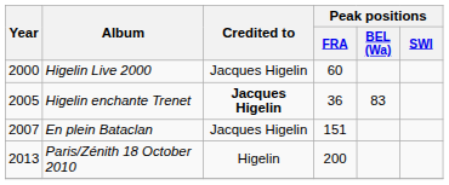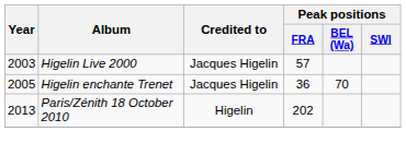 <table class="wikitable">
 <tr>
 <th align="center" rowspan="2" width="10">Year</th>
 <th align="center" rowspan="2" width="180">Album</th>
 <th align="center" rowspan="2" width="120">Credited to</th>
 <th align="center" colspan="3" width="30">Peak positions</th>
 </tr>
 <tr>
 <th scope="col" style="width:3em;font-size:90%;"><a href='#'>FRA</a><br></th>
 <th scope="col" style="width:3em;font-size:90%;"><a href='#'>BEL<br>(Wa)</a><br></th>
 <th scope="col" style="width:3em;font-size:90%;"><a href='#'>SWI</a><br></th>
 </tr>
 <tr>
-<td align="center" rowspan="1">2000</td>
+<td align="center" rowspan="1">2003</td>
 <td><em>Higelin Live 2000</em></td>
 <td align="center">Jacques Higelin</td>
-<td align="center">60</td>
+<td align="center">57</td>
 <td align="center"></td>
 <td align="center"></td>
 </tr>
 <tr>
 <td align="center" rowspan="1">2005</td>
 <td><em>Higelin enchante Trenet</em></td>
-<td align="center"><strong>Jacques Higelin</strong></td>
+<td align="center">Jacques Higelin</td>
 <td align="center">36</td>
-<td align="center">83</td>
-<td align="center"></td>
-</tr>
-<tr>
-<td align="center" rowspan="1">2007</td>
-<td><em>En plein Bataclan</em></td>
-<td align="center">Jacques Higelin</td>
-<td align="center">151</td>
-<td align="center"></td>
+<td align="center">70</td>
 <td align="center"></td>
 </tr>
 <tr>
 <td align="center" rowspan="1">2013</td>
 <td><em>Paris/Zénith 18 October 2010</em></td>
 <td align="center">Higelin</td>
-<td align="center">200</td>
+<td align="center">202</td>
 <td align="center"></td>
 <td align="center"></td>
 </tr>
 <tr>
 </tr>
 </table>
